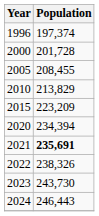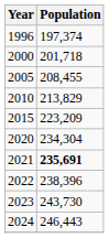 <table class="wikitable">
 <tr>
 <th>Year</th>
 <th>Population</th>
 </tr>
 <tr>
 <td>1996</td>
 <td>197,374</td>
 </tr>
 <tr>
 <td>2000</td>
-<td>201,728</td>
+<td>201,718</td>
 </tr>
 <tr>
 <td>2005</td>
 <td>208,455</td>
 </tr>
 <tr>
 <td>2010</td>
 <td>213,829</td>
 </tr>
 <tr>
 <td>2015</td>
 <td>223,209</td>
 </tr>
 <tr>
 <td>2020</td>
-<td>234,394</td>
+<td>234,304</td>
 </tr>
 <tr>
 <td>2021</td>
 <td><strong>235,691</strong></td>
 </tr>
 <tr>
 <td>2022</td>
-<td>238,326</td>
+<td>238,396</td>
 </tr>
 <tr>
 <td>2023</td>
 <td>243,730</td>
 </tr>
 <tr>
 <td>2024</td>
 <td>246,443</td>
 </tr>
 <tr>
 </tr>
 </table>
